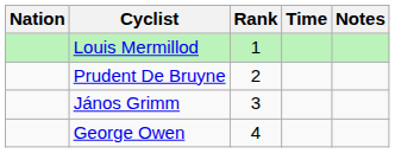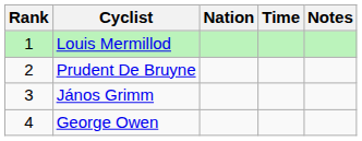 <table class="wikitable sortable" style="text-align:center">
 <tr>
+<th>Rank</th>
+<th>Cyclist</th>
 <th>Nation</th>
-<th>Cyclist</th>
-<th>Rank</th>
 <th>Time</th>
 <th>Notes</th>
 </tr>
 <tr bgcolor=bbf3bb>
+<td>1</td>
+<td align=left><a href='#'>Louis Mermillod</a></td>
 <td align=left></td>
-<td align=left><a href='#'>Louis Mermillod</a></td>
-<td>1</td>
 <td></td>
 <td></td>
 </tr>
 <tr>
+<td>2</td>
+<td align=left><a href='#'>Prudent De Bruyne</a></td>
 <td align=left></td>
-<td align=left><a href='#'>Prudent De Bruyne</a></td>
-<td>2</td>
 <td></td>
 <td></td>
 </tr>
 <tr>
+<td>3</td>
+<td align=left><a href='#'>János Grimm</a></td>
 <td align=left></td>
-<td align=left><a href='#'>János Grimm</a></td>
-<td>3</td>
 <td></td>
 <td></td>
 </tr>
 <tr>
+<td>4</td>
+<td align=left><a href='#'>George Owen</a></td>
 <td align=left></td>
-<td align=left><a href='#'>George Owen</a></td>
-<td>4</td>
 <td></td>
 <td></td>
 </tr>
 </table>
